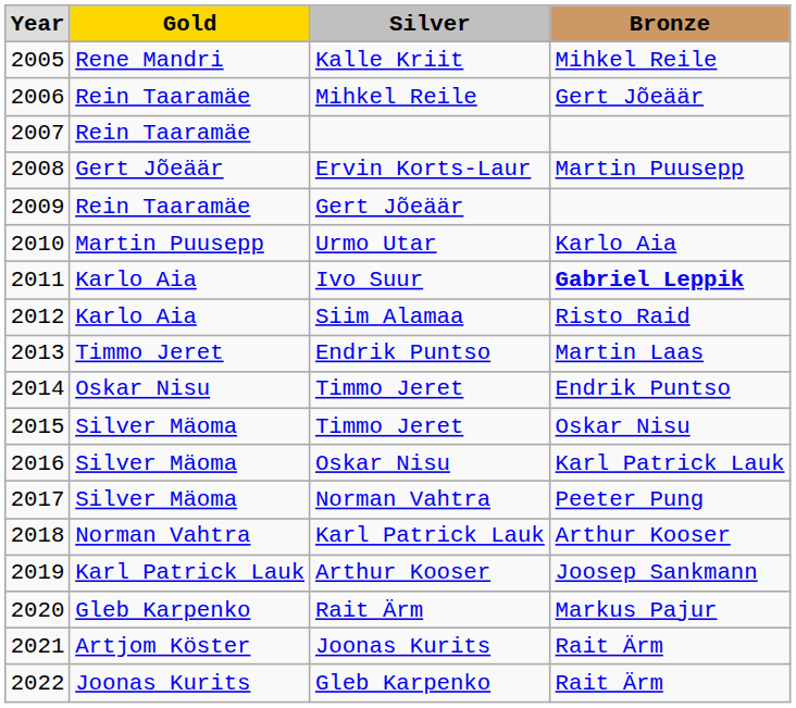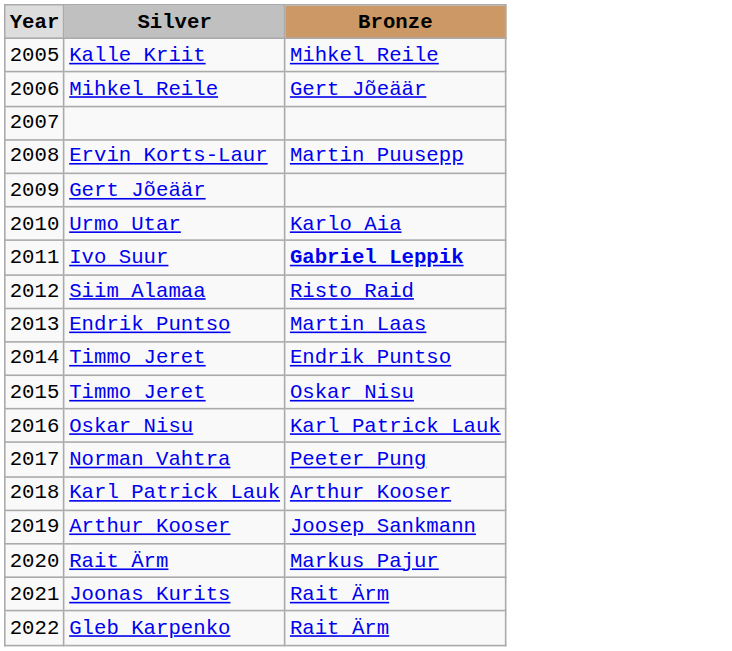 <table class="wikitable" style="text-align:left;">
 <tr>
 <td style="background:#DDDDDD; font-weight:bold; text-align:center;">Year</td>
-<td style="background:gold; font-weight:bold; text-align:center;">Gold</td>
 <td style="background:silver; font-weight:bold; text-align:center;">Silver</td>
 <td style="background:#cc9966; font-weight:bold; text-align:center;">Bronze</td>
 </tr>
 <tr>
 <td>2005</td>
-<td><a href='#'>Rene Mandri</a></td>
 <td><a href='#'>Kalle Kriit</a></td>
 <td><a href='#'>Mihkel Reile</a></td>
 </tr>
 <tr>
 <td>2006</td>
-<td><a href='#'>Rein Taaramäe</a></td>
 <td><a href='#'>Mihkel Reile</a></td>
 <td><a href='#'>Gert Jõeäär</a></td>
 </tr>
 <tr>
 <td>2007</td>
-<td><a href='#'>Rein Taaramäe</a></td>
 <td></td>
 <td></td>
 </tr>
 <tr>
 <td>2008</td>
-<td><a href='#'>Gert Jõeäär</a></td>
 <td><a href='#'>Ervin Korts-Laur</a></td>
 <td><a href='#'>Martin Puusepp</a></td>
 </tr>
 <tr>
 <td>2009</td>
-<td><a href='#'>Rein Taaramäe</a></td>
 <td><a href='#'>Gert Jõeäär</a></td>
 <td></td>
 </tr>
 <tr>
 <td>2010</td>
-<td><a href='#'>Martin Puusepp</a></td>
 <td><a href='#'>Urmo Utar</a></td>
 <td><a href='#'>Karlo Aia</a></td>
 </tr>
 <tr>
 <td>2011</td>
-<td><a href='#'>Karlo Aia</a></td>
 <td><a href='#'>Ivo Suur</a></td>
 <td><strong><a href='#'>Gabriel Leppik</a></strong></td>
 </tr>
 <tr>
 <td>2012</td>
-<td><a href='#'>Karlo Aia</a></td>
 <td><a href='#'>Siim Alamaa</a></td>
 <td><a href='#'>Risto Raid</a></td>
 </tr>
 <tr>
 <td>2013</td>
-<td><a href='#'>Timmo Jeret</a></td>
 <td><a href='#'>Endrik Puntso</a></td>
 <td><a href='#'>Martin Laas</a></td>
 </tr>
 <tr>
 <td>2014</td>
-<td><a href='#'>Oskar Nisu</a></td>
 <td><a href='#'>Timmo Jeret</a></td>
 <td><a href='#'>Endrik Puntso</a></td>
 </tr>
 <tr>
 <td>2015</td>
-<td><a href='#'>Silver Mäoma</a></td>
 <td><a href='#'>Timmo Jeret</a></td>
 <td><a href='#'>Oskar Nisu</a></td>
 </tr>
 <tr>
 <td>2016</td>
-<td><a href='#'>Silver Mäoma</a></td>
 <td><a href='#'>Oskar Nisu</a></td>
 <td><a href='#'>Karl Patrick Lauk</a></td>
 </tr>
 <tr>
 <td>2017</td>
-<td><a href='#'>Silver Mäoma</a></td>
 <td><a href='#'>Norman Vahtra</a></td>
 <td><a href='#'>Peeter Pung</a></td>
 </tr>
 <tr>
 <td>2018</td>
-<td><a href='#'>Norman Vahtra</a></td>
 <td><a href='#'>Karl Patrick Lauk</a></td>
 <td><a href='#'>Arthur Kooser</a></td>
 </tr>
 <tr>
 <td>2019</td>
-<td><a href='#'>Karl Patrick Lauk</a></td>
 <td><a href='#'>Arthur Kooser</a></td>
 <td><a href='#'>Joosep Sankmann</a></td>
 </tr>
 <tr>
 <td>2020</td>
-<td><a href='#'>Gleb Karpenko</a></td>
 <td><a href='#'>Rait Ärm</a></td>
 <td><a href='#'>Markus Pajur</a></td>
 </tr>
 <tr>
 <td>2021</td>
-<td><a href='#'>Artjom Köster</a></td>
 <td><a href='#'>Joonas Kurits</a></td>
 <td><a href='#'>Rait Ärm</a></td>
 </tr>
 <tr>
 <td>2022</td>
-<td><a href='#'>Joonas Kurits</a></td>
 <td><a href='#'>Gleb Karpenko</a></td>
 <td><a href='#'>Rait Ärm</a></td>
 </tr>
 </table>
